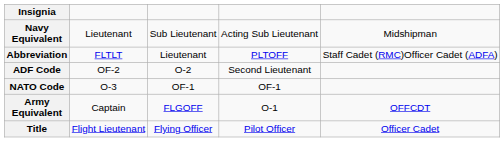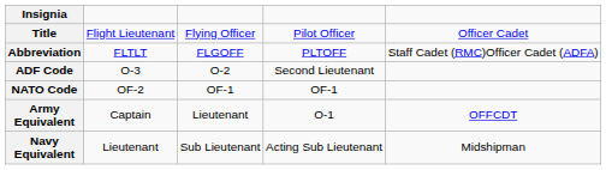 <table class="wikitable">
 <tr>
 <th scope="col">Insignia</th>
 <td align="center"></td>
 <td align="center"></td>
 <td align="center"></td>
 <td align="center"></td>
 </tr>
 <tr>
-<th scope="col">Navy Equivalent</th>
-<td align="center">Lieutenant</td>
-<td align="center">Sub Lieutenant</td>
-<td align="center">Acting Sub Lieutenant</td>
-<td align="center">Midshipman</td>
+<th scope="col">Title</th>
+<td align="center"><a href='#'>Flight Lieutenant</a></td>
+<td align="center"><a href='#'>Flying Officer</a></td>
+<td align="center"><a href='#'>Pilot Officer</a></td>
+<td align="center"><a href='#'>Officer Cadet</a></td>
 </tr>
 <tr>
 <th scope="col">Abbreviation</th>
 <td align="center"><a href='#'>FLTLT</a></td>
-<td align="center">Lieutenant</td>
+<td align="center"><a href='#'>FLGOFF</a></td>
 <td align="center"><a href='#'>PLTOFF</a></td>
 <td align="center">Staff Cadet (<a href='#'>RMC</a>)Officer Cadet (<a href='#'>ADFA</a>)</td>
 </tr>
 <tr>
 <th scope="col" width="80">ADF Code</th>
-<td align="center">OF-2</td>
+<td align="center">O-3</td>
 <td align="center">O-2</td>
 <td align="center">Second Lieutenant</td>
 <td align="center"></td>
 </tr>
 <tr>
 <th scope="col" width="80">NATO Code</th>
-<td align="center">O-3</td>
+<td align="center">OF-2</td>
 <td align="center">OF-1</td>
 <td align="center">OF-1</td>
 <td align="center"></td>
 </tr>
 <tr>
 <th scope="col">Army Equivalent</th>
 <td align="center">Captain</td>
-<td align="center"><a href='#'>FLGOFF</a></td>
+<td align="center">Lieutenant</td>
 <td align="center">O-1</td>
 <td align="center"><a href='#'>OFFCDT</a></td>
 </tr>
 <tr>
-<th scope="col">Title</th>
-<td align="center"><a href='#'>Flight Lieutenant</a></td>
-<td align="center"><a href='#'>Flying Officer</a></td>
-<td align="center"><a href='#'>Pilot Officer</a></td>
-<td align="center"><a href='#'>Officer Cadet</a></td>
+<th scope="col">Navy Equivalent</th>
+<td align="center">Lieutenant</td>
+<td align="center">Sub Lieutenant</td>
+<td align="center">Acting Sub Lieutenant</td>
+<td align="center">Midshipman</td>
 </tr>
 </table>
